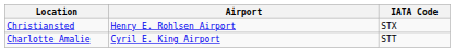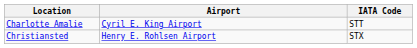 <table class="wikitable">
 <tr>
 <th scope="col" style="width:150px;"><strong>Location</strong></th>
 <th scope="col" style="width:400px;"><strong>Airport</strong></th>
 <th scope="col" style="width:100px;"><strong>IATA Code</strong></th>
 </tr>
 <tr>
+<td><a href='#'>Charlotte Amalie</a></td>
+<td><a href='#'>Cyril E. King Airport</a></td>
+<td>STT</td>
+</tr>
+<tr>
 <td><a href='#'>Christiansted</a></td>
 <td><a href='#'>Henry E. Rohlsen Airport</a></td>
 <td>STX</td>
 </tr>
-<tr>
-<td><a href='#'>Charlotte Amalie</a></td>
-<td><a href='#'>Cyril E. King Airport</a></td>
-<td>STT</td>
-</tr>
 </table>
